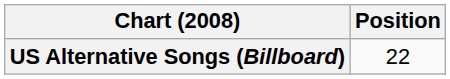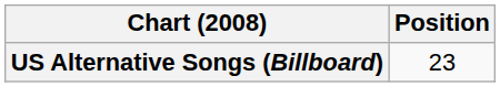 <table class="wikitable plainrowheaders" style="text-align:center">
 <tr>
 <th>Chart (2008)</th>
 <th>Position</th>
 </tr>
 <tr>
 <th scope="row">US Alternative Songs (<em>Billboard</em>)</th>
-<td>22</td>
+<td>23</td>
 </tr>
 </table>
